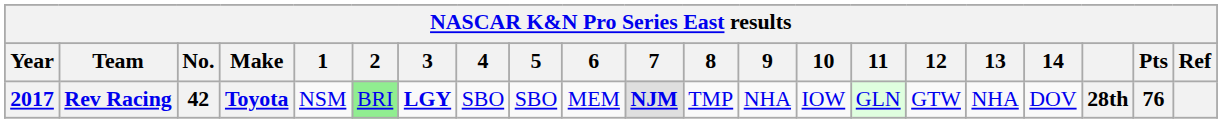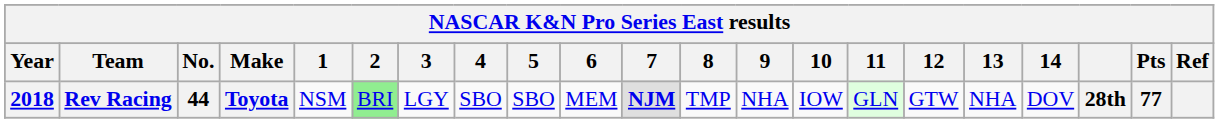 <table class="wikitable" style="text-align:center; font-size:75%">
 <tr>
 <th colspan=21><a href='#'>NASCAR K&N Pro Series East</a> results</th>
 </tr>
 <tr>
 <th>Year</th>
 <th>Team</th>
 <th>No.</th>
 <th>Make</th>
 <th>1</th>
 <th>2</th>
 <th>3</th>
 <th>4</th>
 <th>5</th>
 <th>6</th>
 <th>7</th>
 <th>8</th>
 <th>9</th>
 <th>10</th>
 <th>11</th>
 <th>12</th>
 <th>13</th>
 <th>14</th>
 <th></th>
 <th>Pts</th>
 <th>Ref</th>
 </tr>
 <tr>
-<th><a href='#'>2017</a></th>
+<th><a href='#'>2018</a></th>
 <th><a href='#'>Rev Racing</a></th>
-<th>42</th>
+<th>44</th>
 <th><a href='#'>Toyota</a></th>
 <td><a href='#'>NSM</a></td>
 <td style="background: lightgreen;"><a href='#'>BRI</a></td>
-<td><strong><a href='#'>LGY</a></strong></td>
+<td><a href='#'>LGY</a></td>
 <td><a href='#'>SBO</a></td>
 <td><a href='#'>SBO</a></td>
 <td><a href='#'>MEM</a></td>
 <td style="background:#DFDFDF;"><strong><a href='#'>NJM</a></strong><br></td>
 <td><a href='#'>TMP</a></td>
 <td><a href='#'>NHA</a></td>
 <td><a href='#'>IOW</a></td>
 <td style="background:#DFFFDF;"><a href='#'>GLN</a><br></td>
 <td><a href='#'>GTW</a></td>
 <td><a href='#'>NHA</a></td>
 <td><a href='#'>DOV</a></td>
 <th>28th</th>
-<th>76</th>
+<th>77</th>
 <th></th>
 </tr>
 </table>
